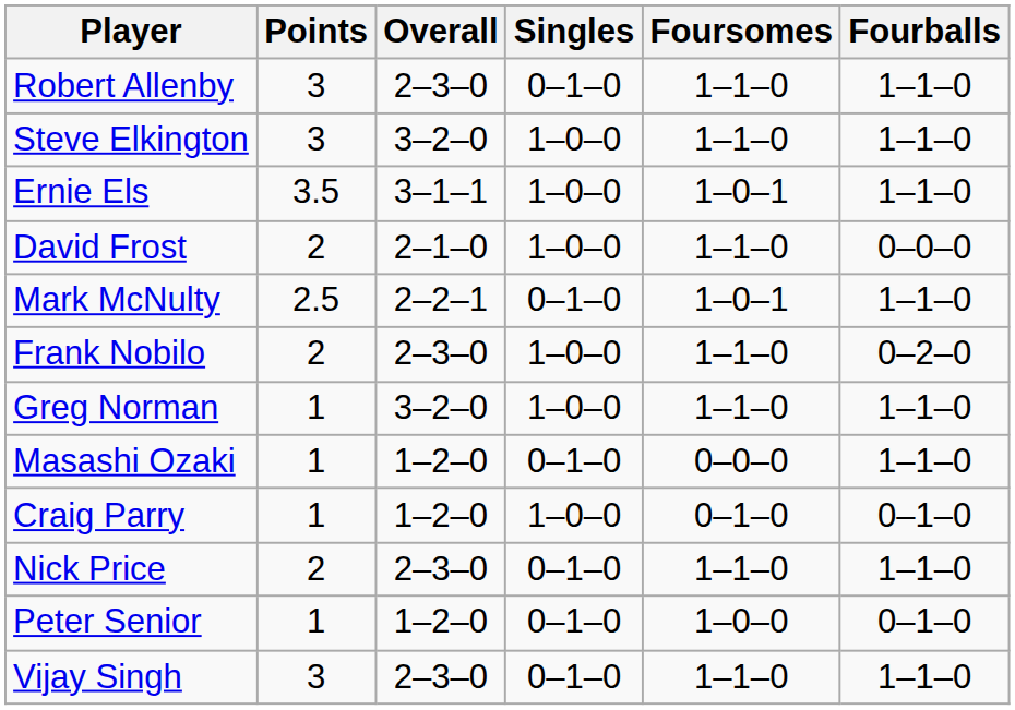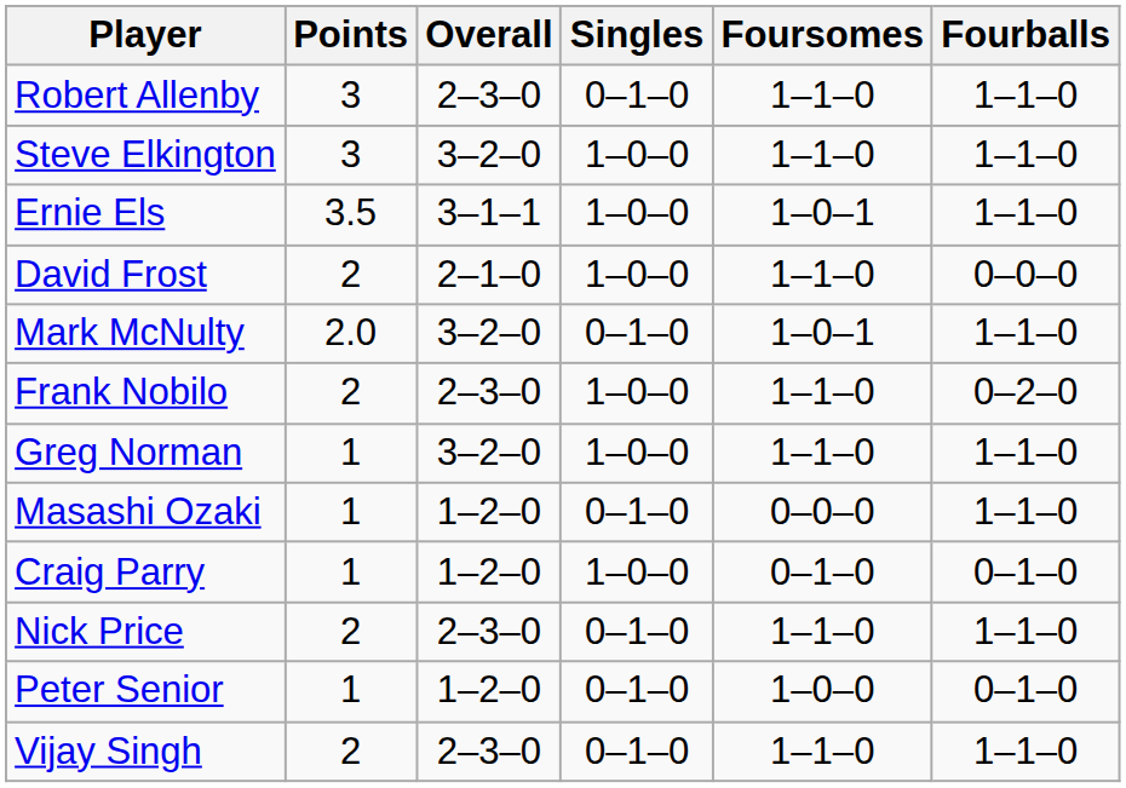 <table class="wikitable sortable" style="text-align:center">
 <tr>
 <th>Player</th>
 <th>Points</th>
 <th>Overall</th>
 <th>Singles</th>
 <th>Foursomes</th>
 <th>Fourballs</th>
 </tr>
 <tr>
 <td align=left><a href='#'>Robert Allenby</a></td>
 <td>3</td>
 <td>2–3–0</td>
 <td>0–1–0</td>
 <td>1–1–0</td>
 <td>1–1–0</td>
 </tr>
 <tr>
 <td align=left><a href='#'>Steve Elkington</a></td>
 <td>3</td>
 <td>3–2–0</td>
 <td>1–0–0</td>
 <td>1–1–0</td>
 <td>1–1–0</td>
 </tr>
 <tr>
 <td align=left><a href='#'>Ernie Els</a></td>
 <td>3.5</td>
 <td>3–1–1</td>
 <td>1–0–0</td>
 <td>1–0–1</td>
 <td>1–1–0</td>
 </tr>
 <tr>
 <td align=left><a href='#'>David Frost</a></td>
 <td>2</td>
 <td>2–1–0</td>
 <td>1–0–0</td>
 <td>1–1–0</td>
 <td>0–0–0</td>
 </tr>
 <tr>
 <td align=left><a href='#'>Mark McNulty</a></td>
-<td>2.5</td>
-<td>2–2–1</td>
+<td>2.0</td>
+<td>3–2–0</td>
 <td>0–1–0</td>
 <td>1–0–1</td>
 <td>1–1–0</td>
 </tr>
 <tr>
 <td align=left><a href='#'>Frank Nobilo</a></td>
 <td>2</td>
 <td>2–3–0</td>
 <td>1–0–0</td>
 <td>1–1–0</td>
 <td>0–2–0</td>
 </tr>
 <tr>
 <td align=left><a href='#'>Greg Norman</a></td>
 <td>1</td>
 <td>3–2–0</td>
 <td>1–0–0</td>
 <td>1–1–0</td>
 <td>1–1–0</td>
 </tr>
 <tr>
 <td align=left><a href='#'>Masashi Ozaki</a></td>
 <td>1</td>
 <td>1–2–0</td>
 <td>0–1–0</td>
 <td>0–0–0</td>
 <td>1–1–0</td>
 </tr>
 <tr>
 <td align=left><a href='#'>Craig Parry</a></td>
 <td>1</td>
 <td>1–2–0</td>
 <td>1–0–0</td>
 <td>0–1–0</td>
 <td>0–1–0</td>
 </tr>
 <tr>
 <td align=left><a href='#'>Nick Price</a></td>
 <td>2</td>
 <td>2–3–0</td>
 <td>0–1–0</td>
 <td>1–1–0</td>
 <td>1–1–0</td>
 </tr>
 <tr>
 <td align=left><a href='#'>Peter Senior</a></td>
 <td>1</td>
 <td>1–2–0</td>
 <td>0–1–0</td>
 <td>1–0–0</td>
 <td>0–1–0</td>
 </tr>
 <tr>
 <td align=left><a href='#'>Vijay Singh</a></td>
-<td>3</td>
+<td>2</td>
 <td>2–3–0</td>
 <td>0–1–0</td>
 <td>1–1–0</td>
 <td>1–1–0</td>
 </tr>
 </table>
